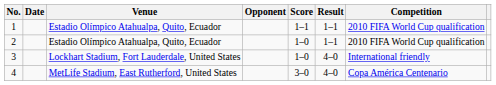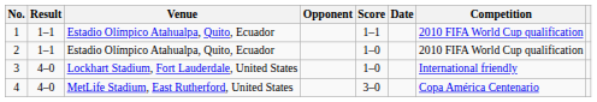 <table class="wikitable sortable">
 <tr>
 <th scope=col>No.</th>
-<th scope=col>Date</th>
+<th scope=col>Result</th>
 <th scope=col>Venue</th>
 <th scope=col>Opponent</th>
 <th scope=col>Score</th>
-<th scope=col>Result</th>
+<th scope=col>Date</th>
 <th scope=col>Competition</th>
 <th scope=col class="unsortable"></th>
 </tr>
 <tr>
 <td align="center">1</td>
-<td></td>
+<td align="center">1–1</td>
 <td><a href='#'>Estadio Olímpico Atahualpa</a>, <a href='#'>Quito</a>, Ecuador</td>
 <td></td>
 <td align="center">1–1</td>
-<td align="center">1–1</td>
+<td></td>
 <td><a href='#'>2010 FIFA World Cup qualification</a></td>
 <td></td>
 </tr>
 <tr>
 <td align="center">2</td>
-<td></td>
+<td align="center">1–1</td>
 <td>Estadio Olímpico Atahualpa, Quito, Ecuador</td>
 <td></td>
 <td align="center">1–0</td>
-<td align="center">1–1</td>
+<td></td>
 <td>2010 FIFA World Cup qualification</td>
 <td></td>
 </tr>
 <tr>
 <td align="center">3</td>
-<td></td>
+<td align="center">4–0</td>
 <td><a href='#'>Lockhart Stadium</a>, <a href='#'>Fort Lauderdale</a>, United States</td>
 <td></td>
 <td align="center">1–0</td>
-<td align="center">4–0</td>
+<td></td>
 <td><a href='#'>International friendly</a></td>
 <td></td>
 </tr>
 <tr>
 <td align="center">4</td>
-<td></td>
+<td align="center">4–0</td>
 <td><a href='#'>MetLife Stadium</a>, <a href='#'>East Rutherford</a>, United States</td>
 <td></td>
 <td align="center">3–0</td>
-<td align="center">4–0</td>
+<td></td>
 <td><a href='#'>Copa América Centenario</a></td>
 <td></td>
 </tr>
 </table>
